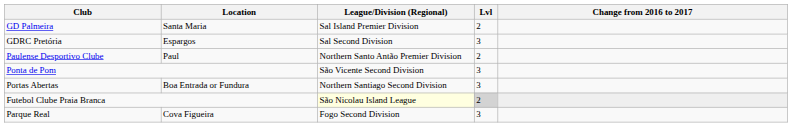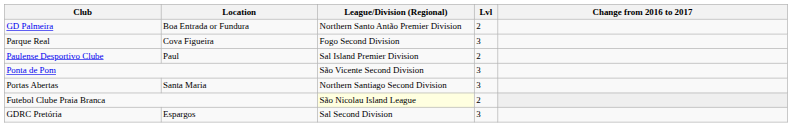 <table class="wikitable sortable" width=100% style="font-size:90%">
 <tr>
 <th width=20%>Club</th>
 <th width=20%>Location</th>
 <th width=20%>League/Division (Regional)</th>
 <th width=3%>Lvl</th>
 <th width=37%>Change from 2016 to 2017</th>
 </tr>
 <tr>
 <td><a href='#'>GD Palmeira</a></td>
-<td>Santa Maria</td>
-<td>Sal Island Premier Division</td>
+<td>Boa Entrada or Fundura</td>
+<td>Northern Santo Antão Premier Division</td>
 <td>2</td>
 <td></td>
 </tr>
 <tr>
-<td>GDRC Pretória</td>
-<td>Espargos</td>
-<td>Sal Second Division</td>
+<td>Parque Real</td>
+<td>Cova Figueira</td>
+<td>Fogo Second Division</td>
 <td>3</td>
 <td></td>
 </tr>
 <tr>
 <td><a href='#'>Paulense Desportivo Clube</a></td>
 <td>Paul</td>
-<td>Northern Santo Antão Premier Division</td>
+<td>Sal Island Premier Division</td>
 <td>2</td>
 <td></td>
 </tr>
 <tr>
 <td colspan="2"><a href='#'>Ponta de Pom</a></td>
 <td>São Vicente Second Division</td>
 <td>3</td>
 <td></td>
 </tr>
 <tr>
 <td>Portas Abertas</td>
-<td>Boa Entrada or Fundura</td>
+<td>Santa Maria</td>
 <td>Northern Santiago Second Division</td>
 <td>3</td>
 <td></td>
 </tr>
 <tr>
 <td colspan="2">Futebol Clube Praia Branca</td>
 <td style="background: lightyellow;">São Nicolau Island League</td>
-<td style="background: lightgrey;">2</td>
+<td>2</td>
 <td bgcolor=#EFEFEF></td>
 </tr>
 <tr>
-<td>Parque Real</td>
-<td>Cova Figueira</td>
-<td>Fogo Second Division</td>
+<td>GDRC Pretória</td>
+<td>Espargos</td>
+<td>Sal Second Division</td>
 <td>3</td>
 <td></td>
 </tr>
 </table>
